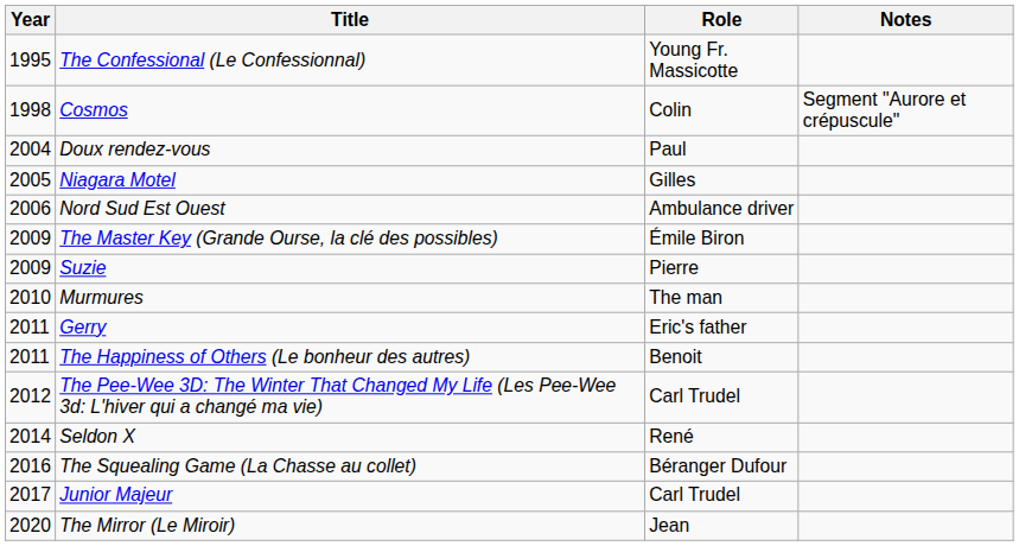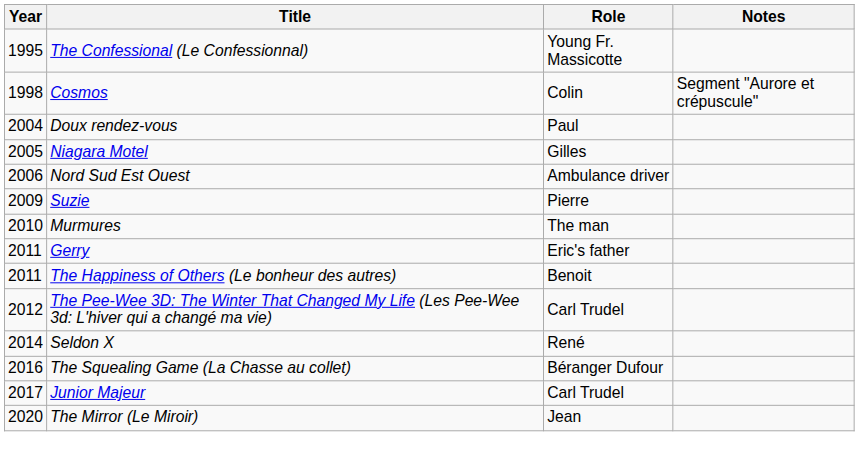 <table class="wikitable">
 <tr>
 <th>Year</th>
 <th>Title</th>
 <th>Role</th>
 <th>Notes</th>
 </tr>
 <tr>
 <td>1995</td>
 <td><em><a href='#'>The Confessional</a> (Le Confessionnal)</em></td>
 <td>Young Fr. Massicotte</td>
 <td></td>
 </tr>
 <tr>
 <td>1998</td>
 <td><em><a href='#'>Cosmos</a></em></td>
 <td>Colin</td>
 <td>Segment "Aurore et crépuscule"</td>
 </tr>
 <tr>
 <td>2004</td>
 <td><em>Doux rendez-vous</em></td>
 <td>Paul</td>
 <td></td>
 </tr>
 <tr>
 <td>2005</td>
 <td><em><a href='#'>Niagara Motel</a></em></td>
 <td>Gilles</td>
 <td></td>
 </tr>
 <tr>
 <td>2006</td>
 <td><em>Nord Sud Est Ouest</em></td>
 <td>Ambulance driver</td>
-<td></td>
-</tr>
-<tr>
-<td>2009</td>
-<td><em><a href='#'>The Master Key</a> (Grande Ourse, la clé des possibles)</em></td>
-<td>Émile Biron</td>
 <td></td>
 </tr>
 <tr>
 <td>2009</td>
 <td><em><a href='#'>Suzie</a></em></td>
 <td>Pierre</td>
 <td></td>
 </tr>
 <tr>
 <td>2010</td>
 <td><em>Murmures</em></td>
 <td>The man</td>
 <td></td>
 </tr>
 <tr>
 <td>2011</td>
 <td><em><a href='#'>Gerry</a></em></td>
 <td>Eric's father</td>
 <td></td>
 </tr>
 <tr>
 <td>2011</td>
 <td><em><a href='#'>The Happiness of Others</a> (Le bonheur des autres)</em></td>
 <td>Benoit</td>
 <td></td>
 </tr>
 <tr>
 <td>2012</td>
 <td><em><a href='#'>The Pee-Wee 3D: The Winter That Changed My Life</a> (Les Pee-Wee 3d: L'hiver qui a changé ma vie)</em></td>
 <td>Carl Trudel</td>
 <td></td>
 </tr>
 <tr>
 <td>2014</td>
 <td><em>Seldon X</em></td>
 <td>René</td>
 <td></td>
 </tr>
 <tr>
 <td>2016</td>
 <td><em>The Squealing Game (La Chasse au collet)</em></td>
 <td>Béranger Dufour</td>
 <td></td>
 </tr>
 <tr>
 <td>2017</td>
 <td><em><a href='#'>Junior Majeur</a></em></td>
 <td>Carl Trudel</td>
 <td></td>
 </tr>
 <tr>
 <td>2020</td>
 <td><em>The Mirror (Le Miroir)</em></td>
 <td>Jean</td>
 <td></td>
 </tr>
 </table>
